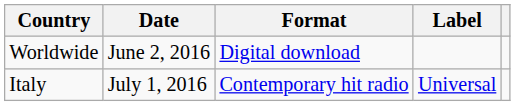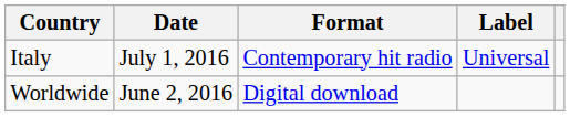 <table class="wikitable">
 <tr>
 <th>Country</th>
 <th>Date</th>
 <th>Format</th>
 <th>Label</th>
 <th></th>
 </tr>
 <tr>
+<td>Italy</td>
+<td>July 1, 2016</td>
+<td><a href='#'>Contemporary hit radio</a></td>
+<td><a href='#'>Universal</a></td>
+<td></td>
+</tr>
+<tr>
 <td>Worldwide</td>
 <td>June 2, 2016</td>
 <td><a href='#'>Digital download</a></td>
 <td></td>
 <td></td>
 </tr>
-<tr>
-<td>Italy</td>
-<td>July 1, 2016</td>
-<td><a href='#'>Contemporary hit radio</a></td>
-<td><a href='#'>Universal</a></td>
-<td></td>
-</tr>
 </table>
